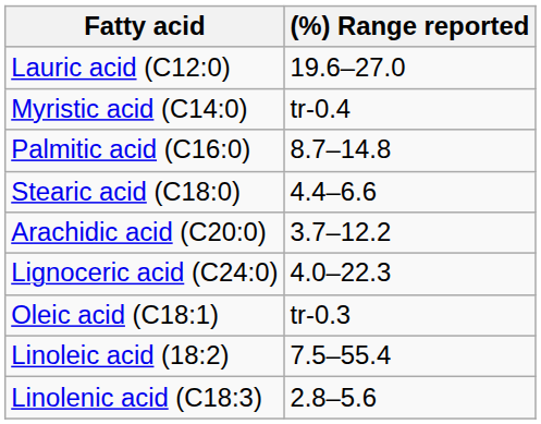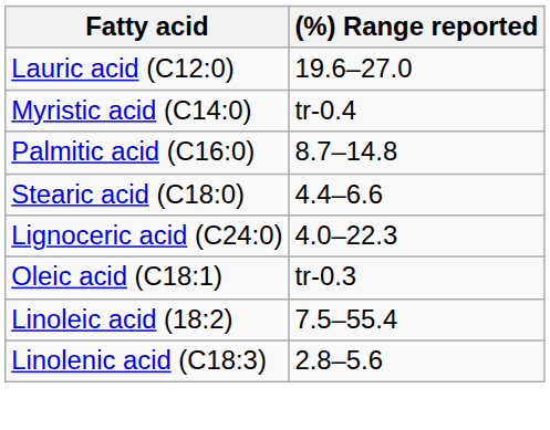 <table class="wikitable" style="float:left; margin-right:1em;">
 <tr>
 <th>Fatty acid</th>
 <th>(%) Range reported</th>
 </tr>
 <tr>
 <td><a href='#'>Lauric acid</a> (C12:0)</td>
 <td>19.6–27.0</td>
 </tr>
 <tr>
 <td><a href='#'>Myristic acid</a> (C14:0)</td>
 <td>tr-0.4</td>
 </tr>
 <tr>
 <td><a href='#'>Palmitic acid</a> (C16:0)</td>
 <td>8.7–14.8</td>
 </tr>
 <tr>
 <td><a href='#'>Stearic acid</a> (C18:0)</td>
 <td>4.4–6.6</td>
 </tr>
 <tr>
-<td><a href='#'>Arachidic acid</a> (C20:0)</td>
-<td>3.7–12.2</td>
-</tr>
-<tr>
 <td><a href='#'>Lignoceric acid</a> (C24:0)</td>
 <td>4.0–22.3</td>
 </tr>
 <tr>
 <td><a href='#'>Oleic acid</a> (C18:1)</td>
 <td>tr-0.3</td>
 </tr>
 <tr>
 <td><a href='#'>Linoleic acid</a> (18:2)</td>
 <td>7.5–55.4</td>
 </tr>
 <tr>
 <td><a href='#'>Linolenic acid</a> (C18:3)</td>
 <td>2.8–5.6</td>
 </tr>
 </table>
